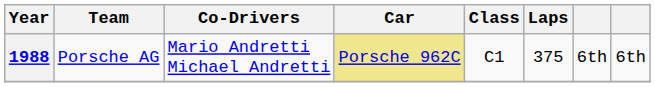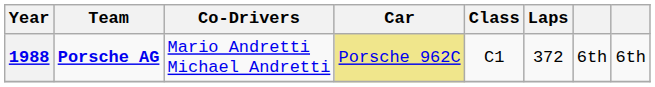 <table class="wikitable" style="text-align:center; font-size:90%">
 <tr>
 <th>Year</th>
 <th>Team</th>
 <th>Co-Drivers</th>
 <th>Car</th>
 <th>Class</th>
 <th>Laps</th>
 <th></th>
 <th></th>
 </tr>
 <tr>
 <th><a href='#'>1988</a></th>
-<td align="left"> <a href='#'>Porsche AG</a></td>
+<td align="left"><strong> <a href='#'>Porsche AG</a></strong></td>
 <td align="left"> <a href='#'>Mario Andretti</a><br> <a href='#'>Michael Andretti</a></td>
 <td align="left" style="background: khaki;"><a href='#'>Porsche 962C</a></td>
 <td>C1</td>
-<td>375</td>
+<td>372</td>
 <td>6th</td>
 <td>6th</td>
 </tr>
 <tr>
 </tr>
 </table>
